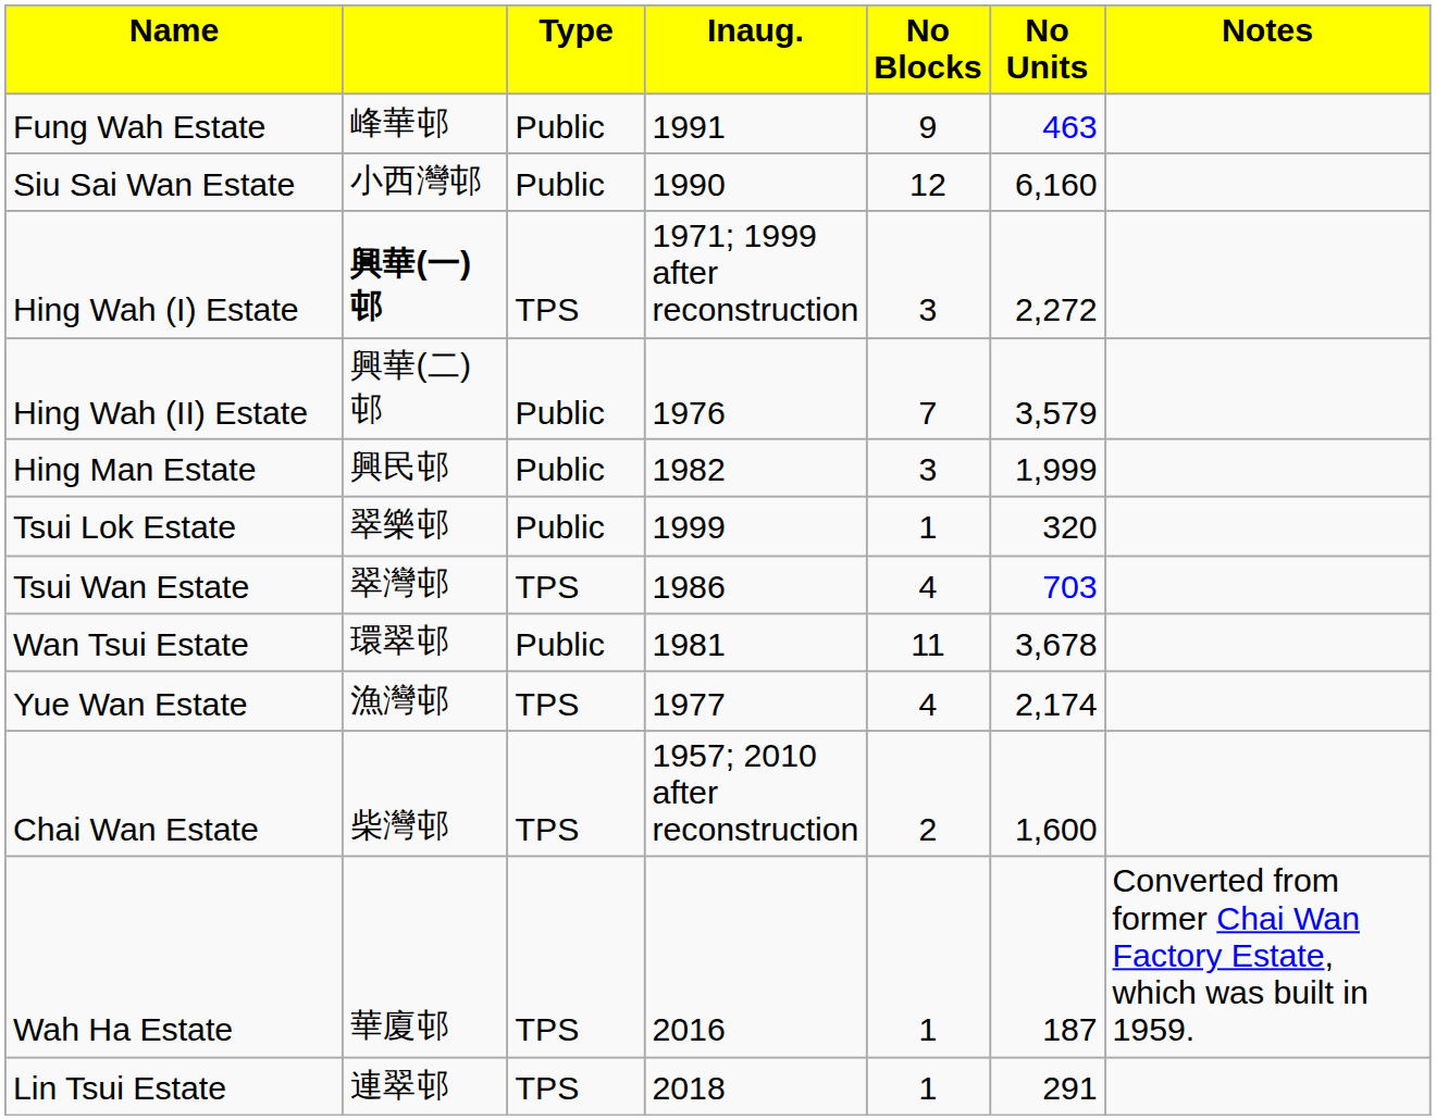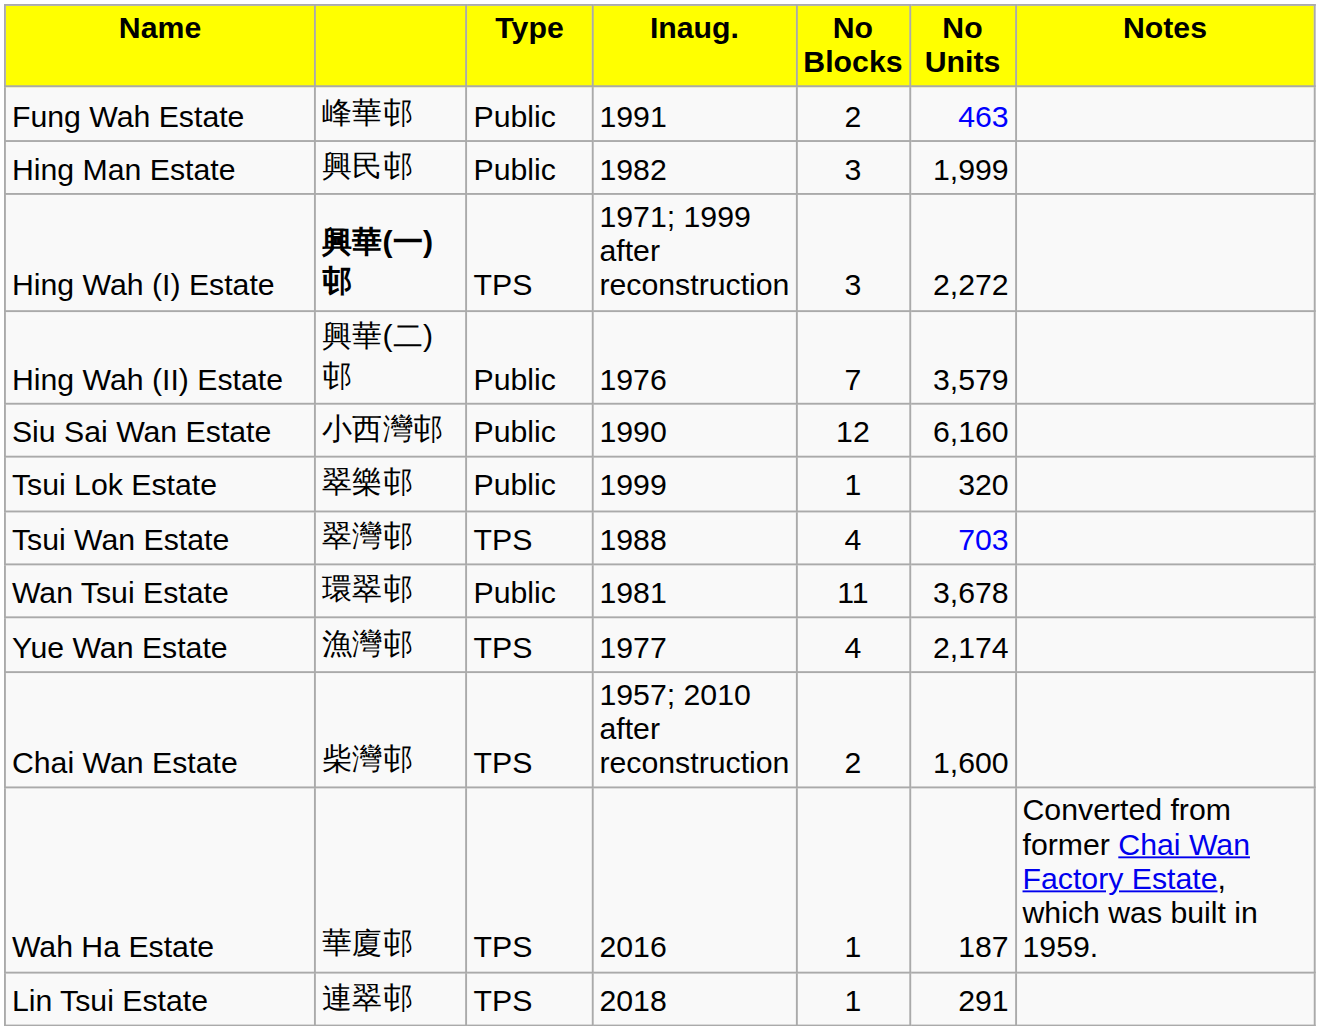 <table class="wikitable">
 <tr style="font-weight:bold;background-color:yellow" align="center" valign="top">
 <td width="156.75" Height="12.75" align="center">Name</td>
 <td width="72.75"></td>
 <td width="59.25">Type</td>
 <td width="48">Inaug.</td>
 <td width="48">No Blocks</td>
 <td width="48.75">No Units</td>
 <td width="150.75">Notes</td>
 </tr>
 <tr valign="bottom">
 <td Height="12.75">Fung Wah Estate</td>
 <td>峰華邨</td>
 <td>Public</td>
 <td>1991</td>
-<td align="center">9</td>
+<td align="center">2</td>
 <td style="color:blue" align="right">463</td>
 <td></td>
 </tr>
 <tr valign="bottom">
-<td Height="12.75">Siu Sai Wan Estate</td>
-<td>小西灣邨</td>
+<td Height="12.75">Hing Man Estate</td>
+<td>興民邨</td>
 <td>Public</td>
-<td>1990</td>
-<td align="center">12</td>
-<td align="right">6,160</td>
+<td>1982</td>
+<td align="center">3</td>
+<td align="right">1,999</td>
 <td></td>
 </tr>
 <tr valign="bottom">
 <td Height="12.75">Hing Wah (I) Estate</td>
 <td><strong>興華(一)邨</strong></td>
 <td>TPS</td>
 <td>1971; 1999 after reconstruction</td>
 <td align="center">3</td>
 <td align="right">2,272</td>
 <td></td>
 </tr>
 <tr valign="bottom">
 <td Height="12.75">Hing Wah (II) Estate</td>
 <td>興華(二)邨</td>
 <td>Public</td>
 <td>1976</td>
 <td align="center">7</td>
 <td align="right">3,579</td>
 <td></td>
 </tr>
 <tr valign="bottom">
-<td Height="12.75">Hing Man Estate</td>
-<td>興民邨</td>
+<td Height="12.75">Siu Sai Wan Estate</td>
+<td>小西灣邨</td>
 <td>Public</td>
-<td>1982</td>
-<td align="center">3</td>
-<td align="right">1,999</td>
+<td>1990</td>
+<td align="center">12</td>
+<td align="right">6,160</td>
 <td></td>
 </tr>
 <tr valign="bottom">
 <td Height="12.75">Tsui Lok Estate</td>
 <td>翠樂邨</td>
 <td>Public</td>
 <td>1999</td>
 <td align="center">1</td>
 <td align="right">320</td>
 <td></td>
 </tr>
 <tr valign="bottom">
 <td Height="12.75">Tsui Wan Estate</td>
 <td>翠灣邨</td>
 <td>TPS</td>
-<td>1986</td>
+<td>1988</td>
 <td align="center">4</td>
 <td style="color:blue" align="right">703</td>
 <td></td>
 </tr>
 <tr valign="bottom">
 <td Height="12.75">Wan Tsui Estate</td>
 <td>環翠邨</td>
 <td>Public</td>
 <td>1981</td>
 <td align="center">11</td>
 <td align="right">3,678</td>
 <td></td>
 </tr>
 <tr valign="bottom">
 <td Height="12.75">Yue Wan Estate</td>
 <td>漁灣邨</td>
 <td>TPS</td>
 <td>1977</td>
 <td align="center">4</td>
 <td align="right">2,174</td>
 <td></td>
 </tr>
 <tr valign="bottom">
 <td Height="12.75">Chai Wan Estate</td>
 <td>柴灣邨</td>
 <td>TPS</td>
 <td>1957; 2010 after reconstruction</td>
 <td align="center">2</td>
 <td align="right">1,600</td>
 <td></td>
 </tr>
 <tr valign="bottom">
 <td Height="12.75">Wah Ha Estate</td>
 <td>華廈邨</td>
 <td>TPS</td>
 <td>2016</td>
 <td align="center">1</td>
 <td align="right">187</td>
 <td>Converted from former <a href='#'>Chai Wan Factory Estate</a>, which was built in 1959.</td>
 </tr>
 <tr valign="bottom">
 <td Height="12.75">Lin Tsui Estate</td>
 <td>連翠邨</td>
 <td>TPS</td>
 <td>2018</td>
 <td align="center">1</td>
 <td align="right">291</td>
 <td></td>
 </tr>
 </table>
